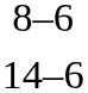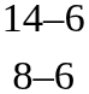 <table style="text-align:center">
 <tr>
 <th width=200></th>
 <th width=100></th>
 <th width=200></th>
 </tr>
 <tr>
 <td align=right><strong></strong></td>
-<td>8–6</td>
+<td>14–6</td>
 <td align=left></td>
 </tr>
 <tr>
 <td align=right><strong></strong></td>
-<td>14–6</td>
+<td>8–6</td>
 <td align=left></td>
 </tr>
 </table>
